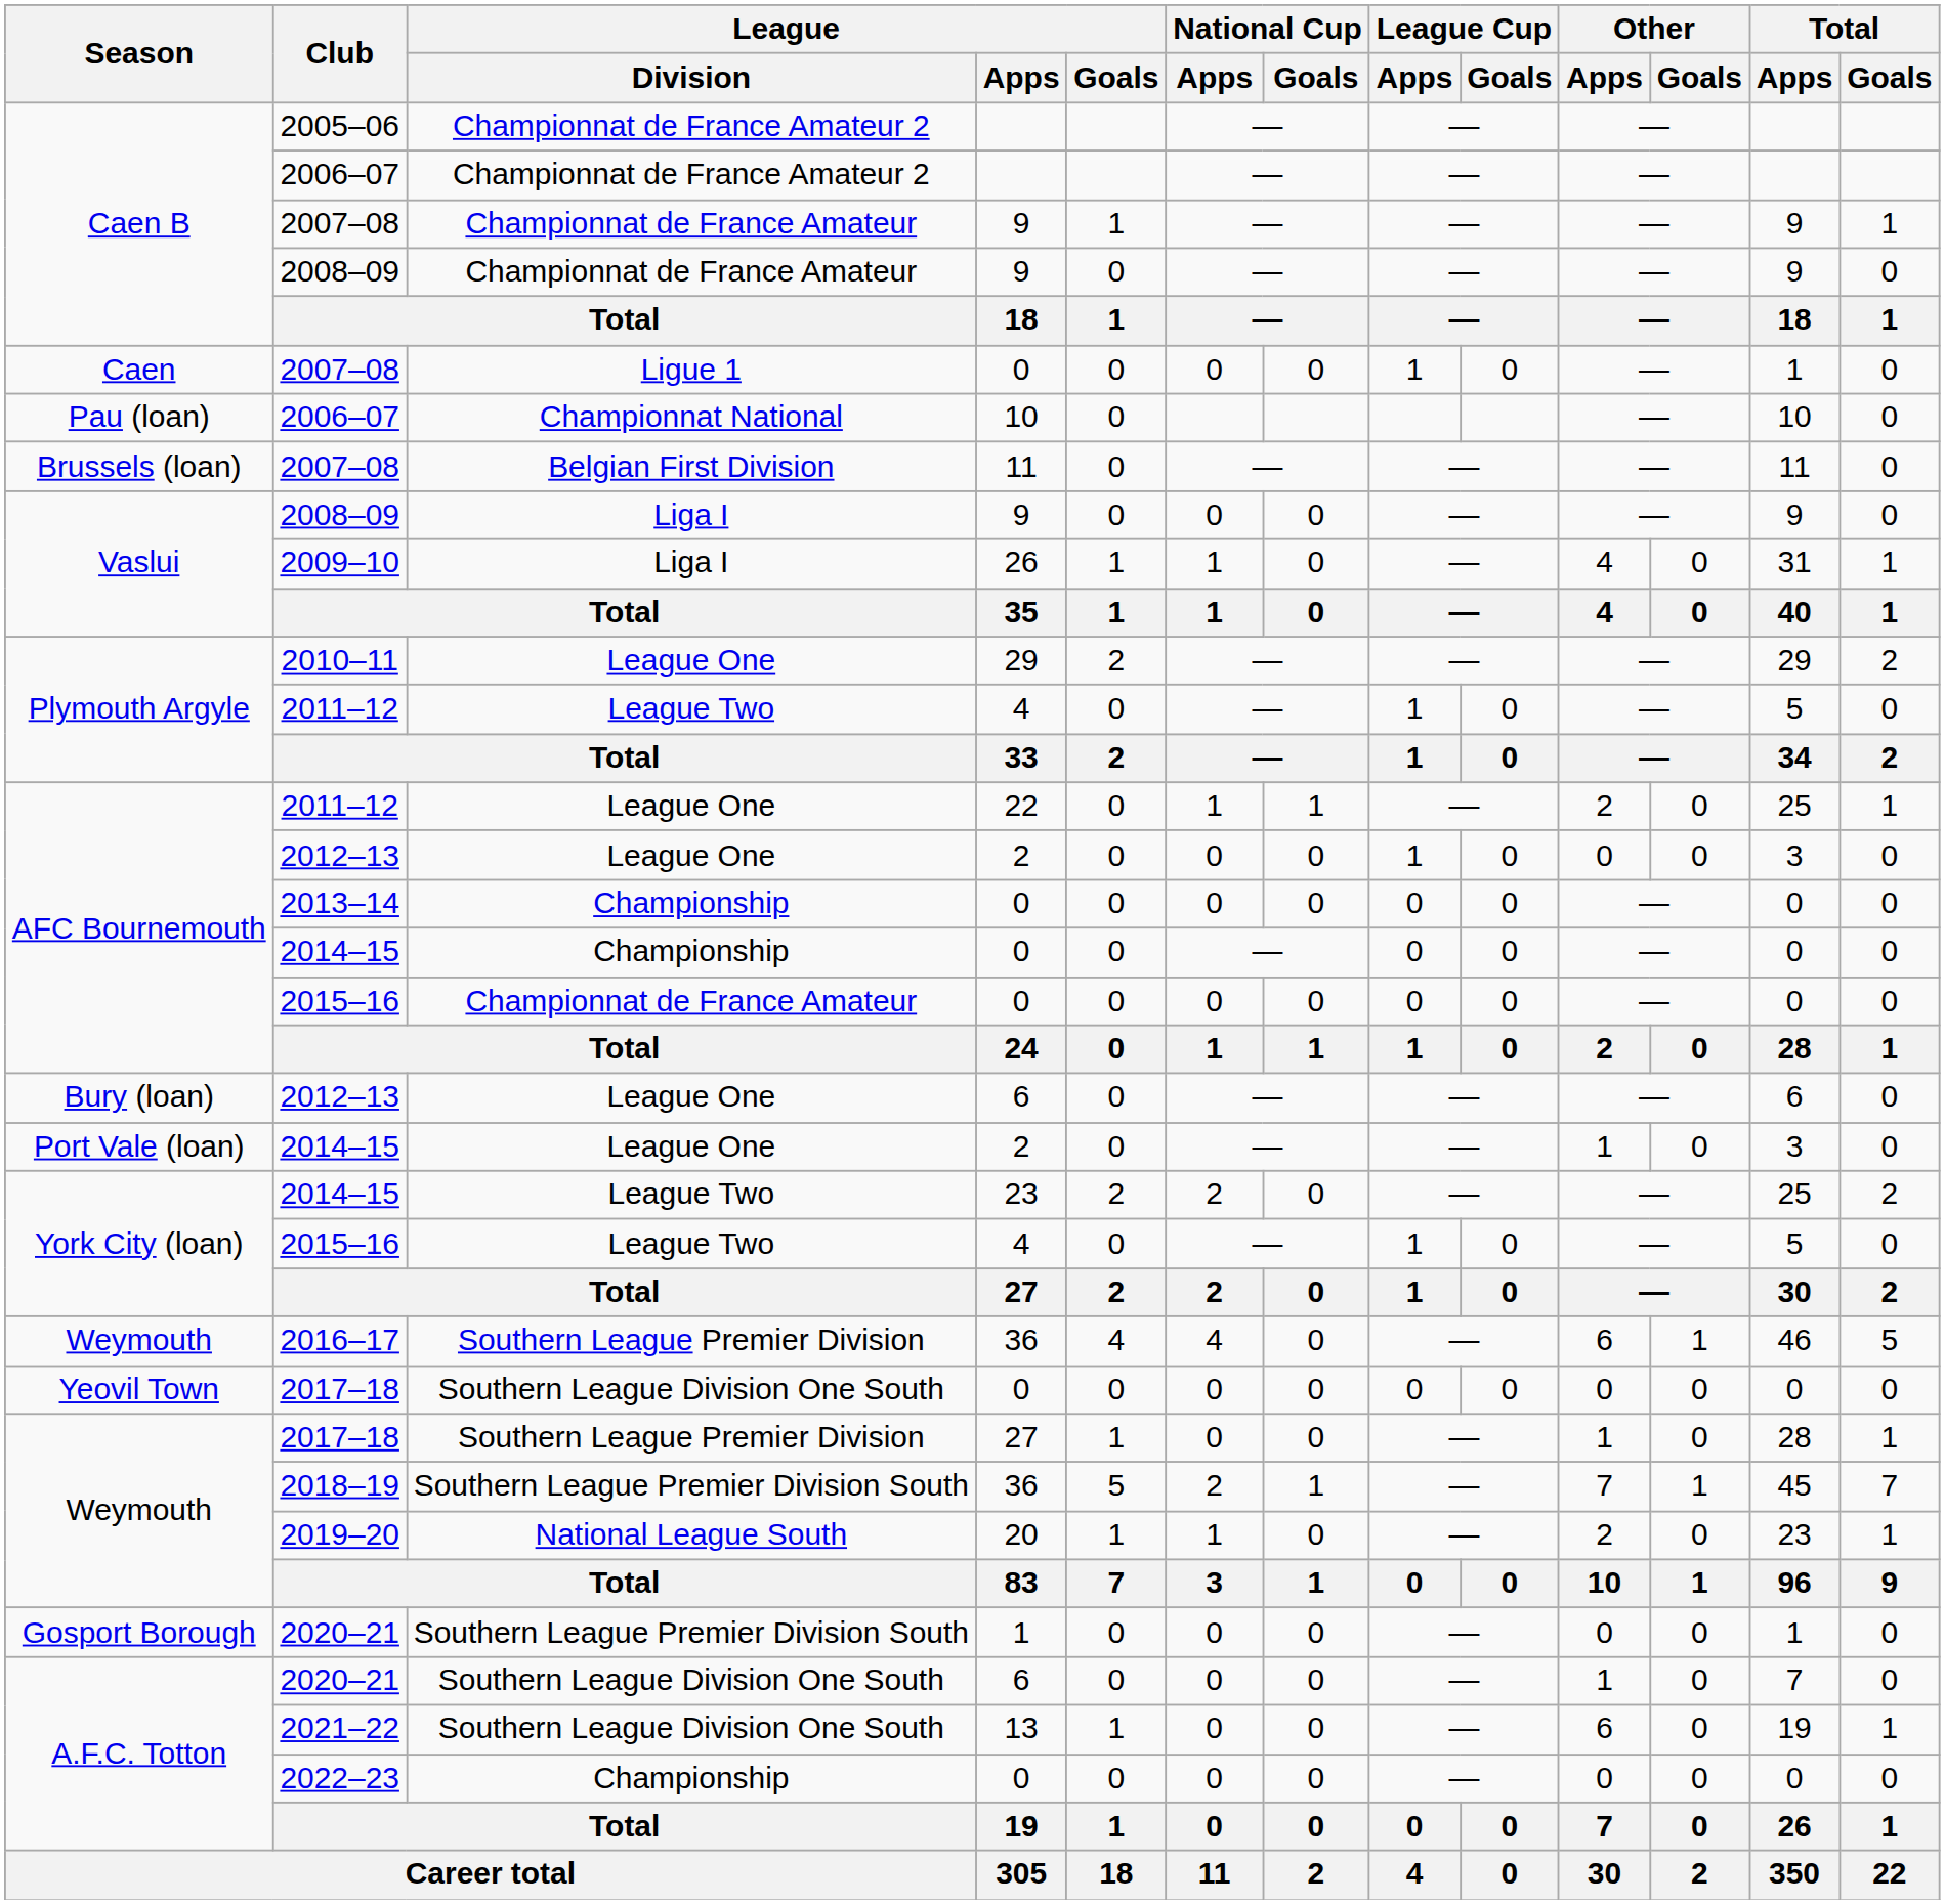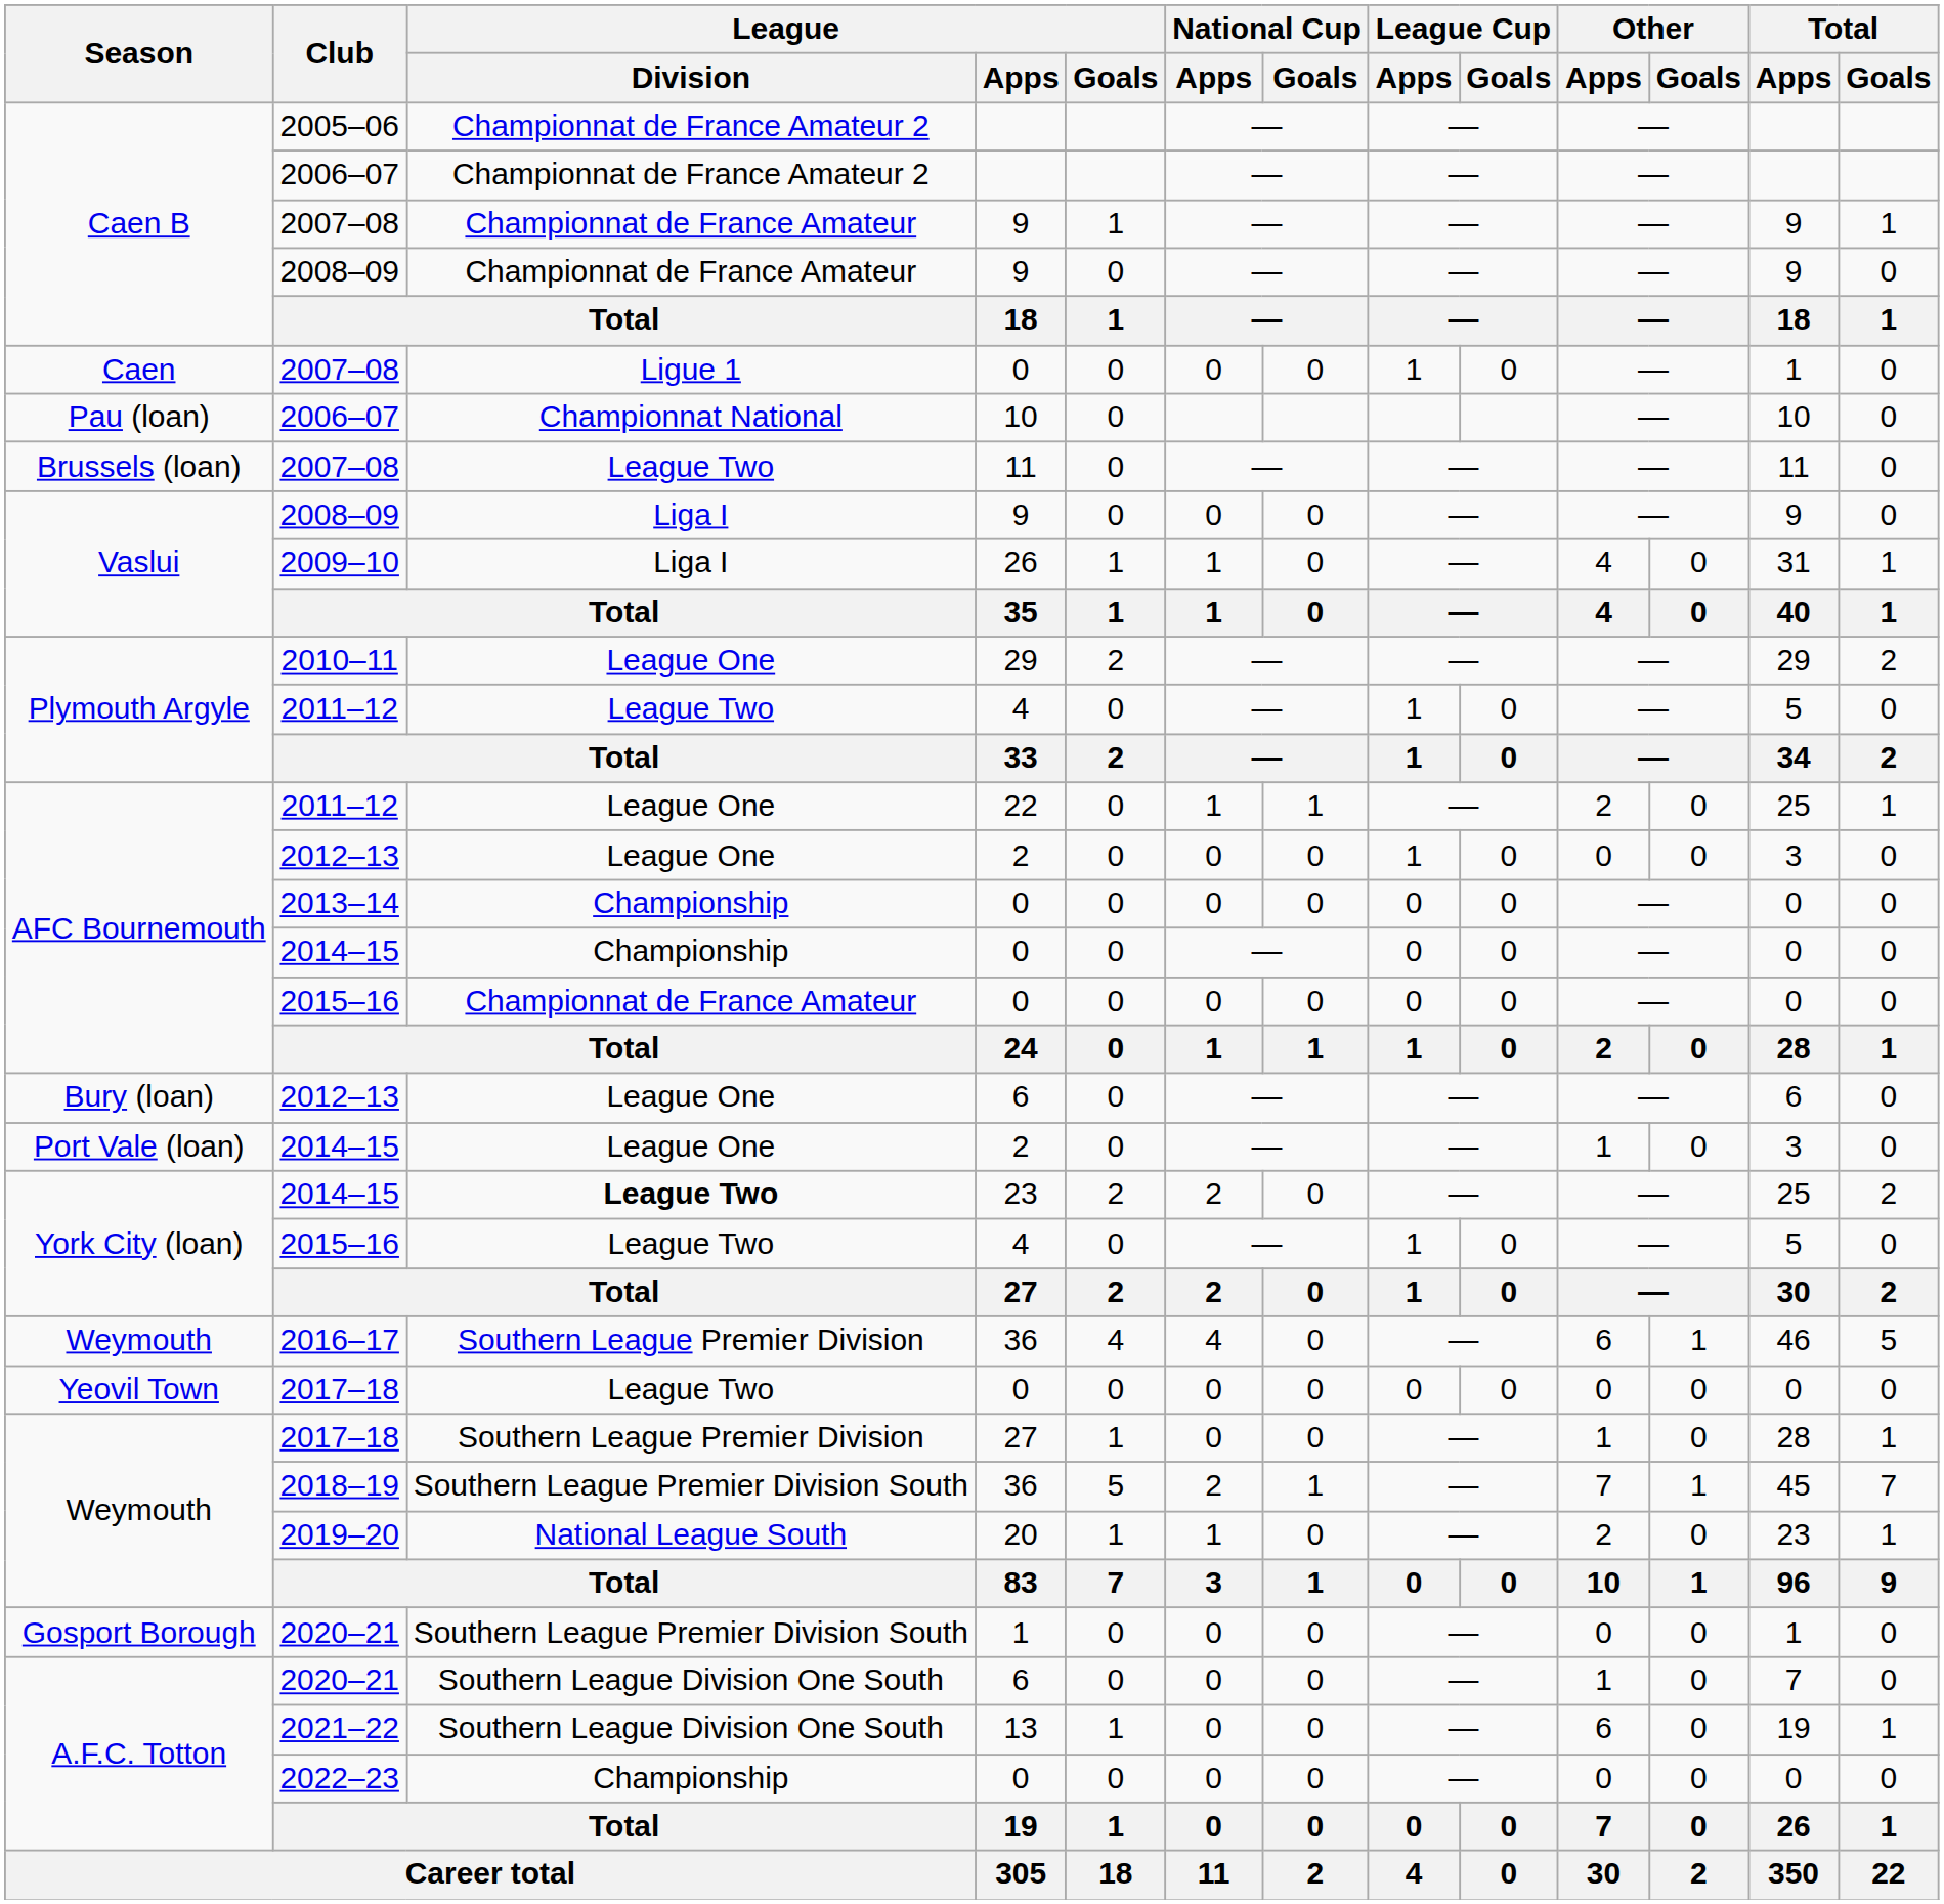 <table class=wikitable style=text-align:center>
 <tr>
 <th rowspan=2>Season</th>
 <th rowspan=2>Club</th>
 <th colspan=3>League</th>
 <th colspan=2>National Cup</th>
 <th colspan=2>League Cup</th>
 <th colspan=2>Other</th>
 <th colspan=2>Total</th>
 </tr>
 <tr>
 <th>Division</th>
 <th>Apps</th>
 <th>Goals</th>
 <th>Apps</th>
 <th>Goals</th>
 <th>Apps</th>
 <th>Goals</th>
 <th>Apps</th>
 <th>Goals</th>
 <th>Apps</th>
 <th>Goals</th>
 </tr>
 <tr>
 <td rowspan=5><a href='#'>Caen B</a></td>
 <td>2005–06</td>
 <td><a href='#'>Championnat de France Amateur 2</a></td>
 <td></td>
 <td></td>
 <td colspan=2>—</td>
 <td colspan=2>—</td>
 <td colspan=2>—</td>
 <td></td>
 <td></td>
 </tr>
 <tr>
 <td>2006–07</td>
 <td>Championnat de France Amateur 2</td>
 <td></td>
 <td></td>
 <td colspan=2>—</td>
 <td colspan=2>—</td>
 <td colspan=2>—</td>
 <td></td>
 <td></td>
 </tr>
 <tr>
 <td>2007–08</td>
 <td><a href='#'>Championnat de France Amateur</a></td>
 <td>9</td>
 <td>1</td>
 <td colspan=2>—</td>
 <td colspan=2>—</td>
 <td colspan=2>—</td>
 <td>9</td>
 <td>1</td>
 </tr>
 <tr>
 <td>2008–09</td>
 <td>Championnat de France Amateur</td>
 <td>9</td>
 <td>0</td>
 <td colspan=2>—</td>
 <td colspan=2>—</td>
 <td colspan=2>—</td>
 <td>9</td>
 <td>0</td>
 </tr>
 <tr>
 <th colspan=2>Total</th>
 <th>18</th>
 <th>1</th>
 <th colspan=2>—</th>
 <th colspan=2>—</th>
 <th colspan=2>—</th>
 <th>18</th>
 <th>1</th>
 </tr>
 <tr>
 <td><a href='#'>Caen</a></td>
 <td><a href='#'>2007–08</a></td>
 <td><a href='#'>Ligue 1</a></td>
 <td>0</td>
 <td>0</td>
 <td>0</td>
 <td>0</td>
 <td>1</td>
 <td>0</td>
 <td colspan=2>—</td>
 <td>1</td>
 <td>0</td>
 </tr>
 <tr>
 <td><a href='#'>Pau</a> (loan)</td>
 <td><a href='#'>2006–07</a></td>
 <td><a href='#'>Championnat National</a></td>
 <td>10</td>
 <td>0</td>
 <td></td>
 <td></td>
 <td></td>
 <td></td>
 <td colspan=2>—</td>
 <td>10</td>
 <td>0</td>
 </tr>
 <tr>
 <td><a href='#'>Brussels</a> (loan)</td>
 <td><a href='#'>2007–08</a></td>
-<td><a href='#'>Belgian First Division</a></td>
+<td><a href='#'>League Two</a></td>
 <td>11</td>
 <td>0</td>
 <td colspan=2>—</td>
 <td colspan=2>—</td>
 <td colspan=2>—</td>
 <td>11</td>
 <td>0</td>
 </tr>
 <tr>
 <td rowspan=3><a href='#'>Vaslui</a></td>
 <td><a href='#'>2008–09</a></td>
 <td><a href='#'>Liga I</a></td>
 <td>9</td>
 <td>0</td>
 <td>0</td>
 <td>0</td>
 <td colspan=2>—</td>
 <td colspan=2>—</td>
 <td>9</td>
 <td>0</td>
 </tr>
 <tr>
 <td><a href='#'>2009–10</a></td>
 <td>Liga I</td>
 <td>26</td>
 <td>1</td>
 <td>1</td>
 <td>0</td>
 <td colspan=2>—</td>
 <td>4</td>
 <td>0</td>
 <td>31</td>
 <td>1</td>
 </tr>
 <tr>
 <th colspan=2>Total</th>
 <th>35</th>
 <th>1</th>
 <th>1</th>
 <th>0</th>
 <th colspan=2>—</th>
 <th>4</th>
 <th>0</th>
 <th>40</th>
 <th>1</th>
 </tr>
 <tr>
 <td rowspan=3><a href='#'>Plymouth Argyle</a></td>
 <td><a href='#'>2010–11</a></td>
 <td><a href='#'>League One</a></td>
 <td>29</td>
 <td>2</td>
 <td colspan=2>—</td>
 <td colspan=2>—</td>
 <td colspan=2>—</td>
 <td>29</td>
 <td>2</td>
 </tr>
 <tr>
 <td><a href='#'>2011–12</a></td>
 <td><a href='#'>League Two</a></td>
 <td>4</td>
 <td>0</td>
 <td colspan=2>—</td>
 <td>1</td>
 <td>0</td>
 <td colspan=2>—</td>
 <td>5</td>
 <td>0</td>
 </tr>
 <tr>
 <th colspan=2>Total</th>
 <th>33</th>
 <th>2</th>
 <th colspan=2>—</th>
 <th>1</th>
 <th>0</th>
 <th colspan=2>—</th>
 <th>34</th>
 <th>2</th>
 </tr>
 <tr>
 <td rowspan=6><a href='#'>AFC Bournemouth</a></td>
 <td><a href='#'>2011–12</a></td>
 <td>League One</td>
 <td>22</td>
 <td>0</td>
 <td>1</td>
 <td>1</td>
 <td colspan=2>—</td>
 <td>2</td>
 <td>0</td>
 <td>25</td>
 <td>1</td>
 </tr>
 <tr>
 <td><a href='#'>2012–13</a></td>
 <td>League One</td>
 <td>2</td>
 <td>0</td>
 <td>0</td>
 <td>0</td>
 <td>1</td>
 <td>0</td>
 <td>0</td>
 <td>0</td>
 <td>3</td>
 <td>0</td>
 </tr>
 <tr>
 <td><a href='#'>2013–14</a></td>
 <td><a href='#'>Championship</a></td>
 <td>0</td>
 <td>0</td>
 <td>0</td>
 <td>0</td>
 <td>0</td>
 <td>0</td>
 <td colspan=2>—</td>
 <td>0</td>
 <td>0</td>
 </tr>
 <tr>
 <td><a href='#'>2014–15</a></td>
 <td>Championship</td>
 <td>0</td>
 <td>0</td>
 <td colspan=2>—</td>
 <td>0</td>
 <td>0</td>
 <td colspan=2>—</td>
 <td>0</td>
 <td>0</td>
 </tr>
 <tr>
 <td><a href='#'>2015–16</a></td>
 <td><a href='#'>Championnat de France Amateur</a></td>
 <td>0</td>
 <td>0</td>
 <td>0</td>
 <td>0</td>
 <td>0</td>
 <td>0</td>
 <td colspan=2>—</td>
 <td>0</td>
 <td>0</td>
 </tr>
 <tr>
 <th colspan=2>Total</th>
 <th>24</th>
 <th>0</th>
 <th>1</th>
 <th>1</th>
 <th>1</th>
 <th>0</th>
 <th>2</th>
 <th>0</th>
 <th>28</th>
 <th>1</th>
 </tr>
 <tr>
 <td><a href='#'>Bury</a> (loan)</td>
 <td><a href='#'>2012–13</a></td>
 <td>League One</td>
 <td>6</td>
 <td>0</td>
 <td colspan=2>—</td>
 <td colspan=2>—</td>
 <td colspan=2>—</td>
 <td>6</td>
 <td>0</td>
 </tr>
 <tr>
 <td><a href='#'>Port Vale</a> (loan)</td>
 <td><a href='#'>2014–15</a></td>
 <td>League One</td>
 <td>2</td>
 <td>0</td>
 <td colspan=2>—</td>
 <td colspan=2>—</td>
 <td>1</td>
 <td>0</td>
 <td>3</td>
 <td>0</td>
 </tr>
 <tr>
 <td rowspan=3><a href='#'>York City</a> (loan)</td>
 <td><a href='#'>2014–15</a></td>
-<td>League Two</td>
+<td><strong>League Two</strong></td>
 <td>23</td>
 <td>2</td>
 <td>2</td>
 <td>0</td>
 <td colspan=2>—</td>
 <td colspan=2>—</td>
 <td>25</td>
 <td>2</td>
 </tr>
 <tr>
 <td><a href='#'>2015–16</a></td>
 <td>League Two</td>
 <td>4</td>
 <td>0</td>
 <td colspan=2>—</td>
 <td>1</td>
 <td>0</td>
 <td colspan=2>—</td>
 <td>5</td>
 <td>0</td>
 </tr>
 <tr>
 <th colspan=2>Total</th>
 <th>27</th>
 <th>2</th>
 <th>2</th>
 <th>0</th>
 <th>1</th>
 <th>0</th>
 <th colspan=2>—</th>
 <th>30</th>
 <th>2</th>
 </tr>
 <tr>
 <td><a href='#'>Weymouth</a></td>
 <td><a href='#'>2016–17</a></td>
 <td><a href='#'>Southern League</a> Premier Division</td>
 <td>36</td>
 <td>4</td>
 <td>4</td>
 <td>0</td>
 <td colspan=2>—</td>
 <td>6</td>
 <td>1</td>
 <td>46</td>
 <td>5</td>
 </tr>
 <tr>
 <td><a href='#'>Yeovil Town</a></td>
 <td><a href='#'>2017–18</a></td>
-<td>Southern League Division One South</td>
+<td>League Two</td>
 <td>0</td>
 <td>0</td>
 <td>0</td>
 <td>0</td>
 <td>0</td>
 <td>0</td>
 <td>0</td>
 <td>0</td>
 <td>0</td>
 <td>0</td>
 </tr>
 <tr>
 <td rowspan=4>Weymouth</td>
 <td><a href='#'>2017–18</a></td>
 <td>Southern League Premier Division</td>
 <td>27</td>
 <td>1</td>
 <td>0</td>
 <td>0</td>
 <td colspan=2>—</td>
 <td>1</td>
 <td>0</td>
 <td>28</td>
 <td>1</td>
 </tr>
 <tr>
 <td><a href='#'>2018–19</a></td>
 <td>Southern League Premier Division South</td>
 <td>36</td>
 <td>5</td>
 <td>2</td>
 <td>1</td>
 <td colspan=2>—</td>
 <td>7</td>
 <td>1</td>
 <td>45</td>
 <td>7</td>
 </tr>
 <tr>
 <td><a href='#'>2019–20</a></td>
 <td><a href='#'>National League South</a></td>
 <td>20</td>
 <td>1</td>
 <td>1</td>
 <td>0</td>
 <td colspan=2>—</td>
 <td>2</td>
 <td>0</td>
 <td>23</td>
 <td>1</td>
 </tr>
 <tr>
 <th colspan=2>Total</th>
 <th>83</th>
 <th>7</th>
 <th>3</th>
 <th>1</th>
 <th>0</th>
 <th>0</th>
 <th>10</th>
 <th>1</th>
 <th>96</th>
 <th>9</th>
 </tr>
 <tr>
 <td><a href='#'>Gosport Borough</a></td>
 <td><a href='#'>2020–21</a></td>
 <td>Southern League Premier Division South</td>
 <td>1</td>
 <td>0</td>
 <td>0</td>
 <td>0</td>
 <td colspan=2>—</td>
 <td>0</td>
 <td>0</td>
 <td>1</td>
 <td>0</td>
 </tr>
 <tr>
 <td rowspan=4><a href='#'>A.F.C. Totton</a></td>
 <td><a href='#'>2020–21</a></td>
 <td>Southern League Division One South</td>
 <td>6</td>
 <td>0</td>
 <td>0</td>
 <td>0</td>
 <td colspan=2>—</td>
 <td>1</td>
 <td>0</td>
 <td>7</td>
 <td>0</td>
 </tr>
 <tr>
 <td><a href='#'>2021–22</a></td>
 <td>Southern League Division One South</td>
 <td>13</td>
 <td>1</td>
 <td>0</td>
 <td>0</td>
 <td colspan=2>—</td>
 <td>6</td>
 <td>0</td>
 <td>19</td>
 <td>1</td>
 </tr>
 <tr>
 <td><a href='#'>2022–23</a></td>
 <td>Championship</td>
 <td>0</td>
 <td>0</td>
 <td>0</td>
 <td>0</td>
 <td colspan=2>—</td>
 <td>0</td>
 <td>0</td>
 <td>0</td>
 <td>0</td>
 </tr>
 <tr>
 <th colspan=2>Total</th>
 <th>19</th>
 <th>1</th>
 <th>0</th>
 <th>0</th>
 <th>0</th>
 <th>0</th>
 <th>7</th>
 <th>0</th>
 <th>26</th>
 <th>1</th>
 </tr>
 <tr>
 <th colspan=3>Career total</th>
 <th>305</th>
 <th>18</th>
 <th>11</th>
 <th>2</th>
 <th>4</th>
 <th>0</th>
 <th>30</th>
 <th>2</th>
 <th>350</th>
 <th>22</th>
 </tr>
 </table>
